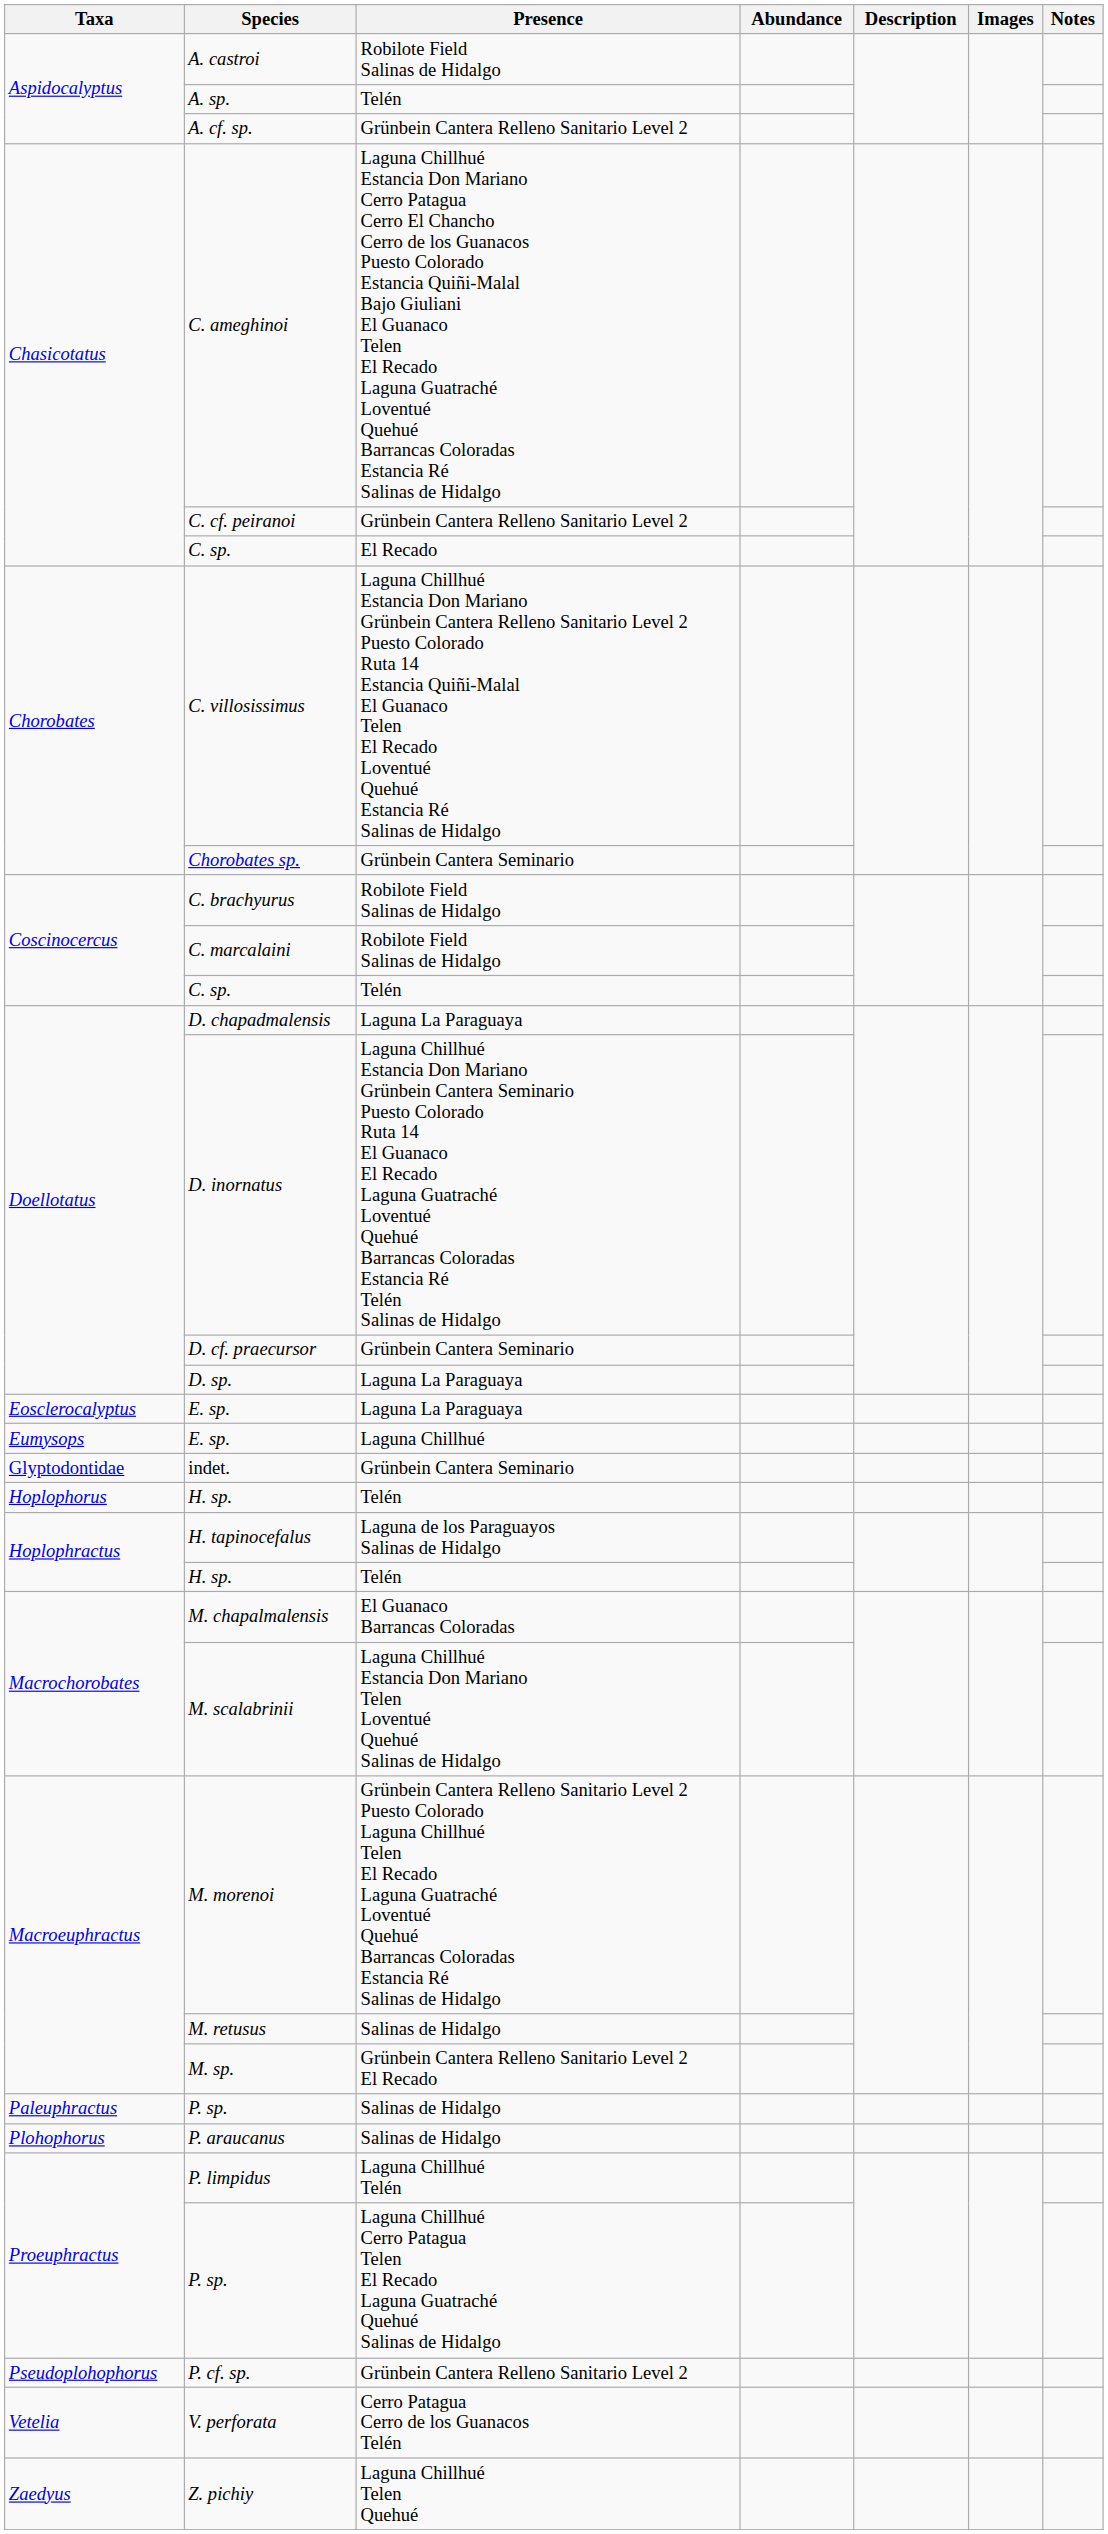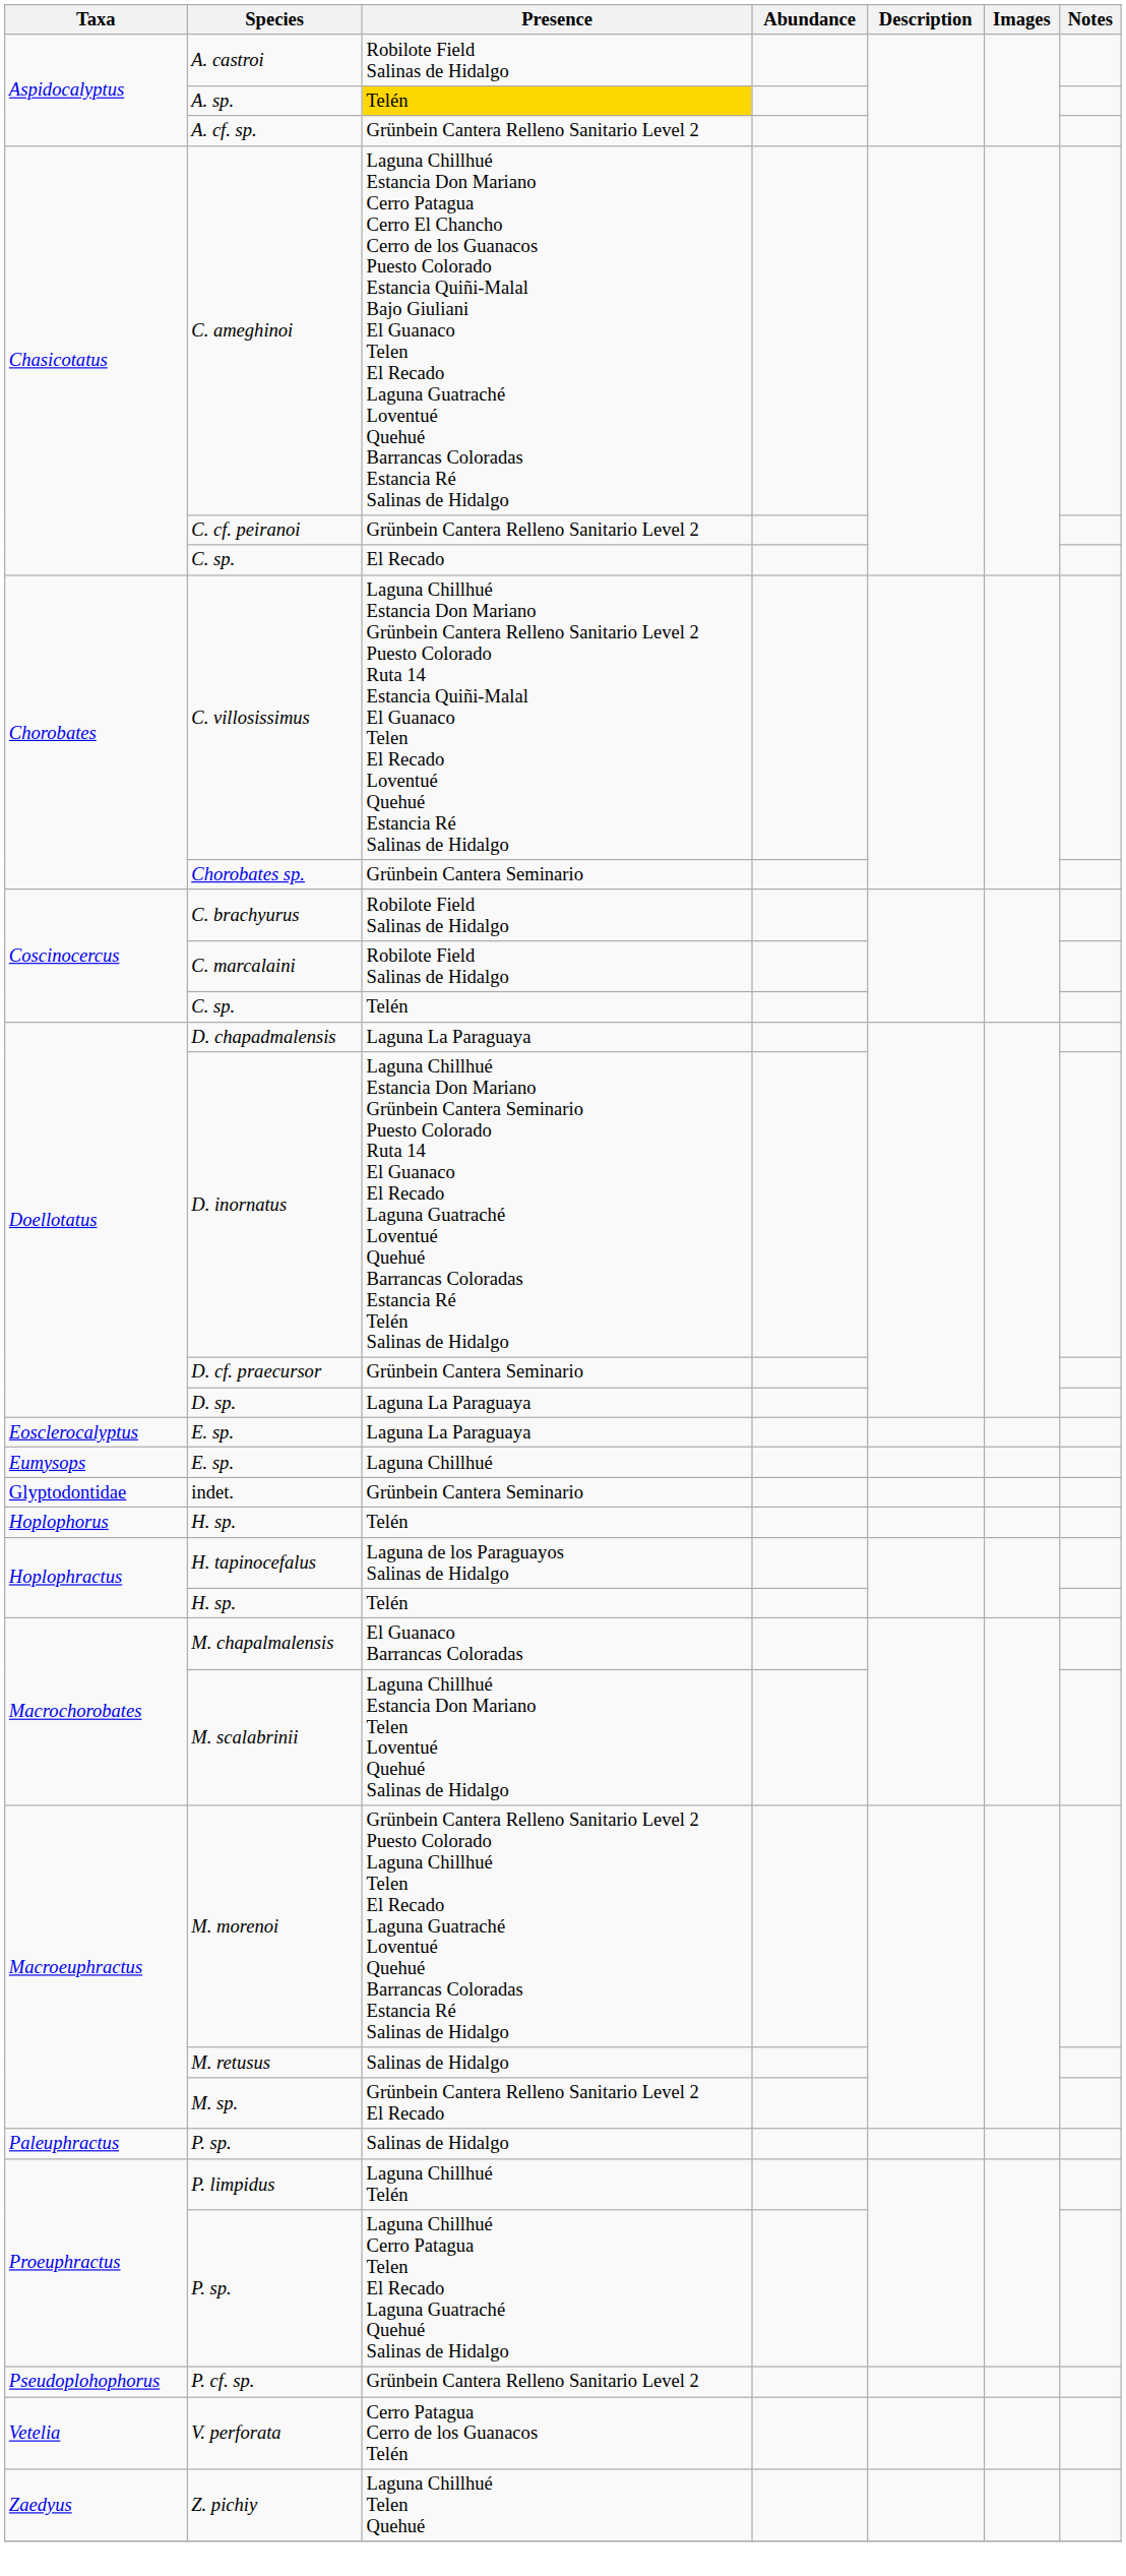 <table class="wikitable sortable" align="center" width="75%">
 <tr>
 <th>Taxa</th>
 <th>Species</th>
 <th>Presence</th>
 <th>Abundance</th>
 <th>Description</th>
 <th>Images</th>
 <th>Notes</th>
 </tr>
 <tr>
 <td rowspan =3><em><a href='#'>Aspidocalyptus</a></em></td>
 <td><em>A. castroi</em></td>
 <td>Robilote Field<br>Salinas de Hidalgo</td>
 <td></td>
 <td rowspan = 3></td>
 <td rowspan = 3></td>
 <td align=center></td>
 </tr>
 <tr>
 <td><em>A. sp.</em></td>
-<td>Telén</td>
+<td style="background: gold;">Telén</td>
 <td></td>
 <td align=center></td>
 </tr>
 <tr>
 <td><em>A. cf. sp.</em></td>
 <td>Grünbein Cantera Relleno Sanitario Level 2</td>
 <td></td>
 <td align=center></td>
 </tr>
 <tr>
 <td rowspan = 3><em><a href='#'>Chasicotatus</a></em></td>
 <td><em>C. ameghinoi</em></td>
 <td>Laguna Chillhué<br>Estancia Don Mariano<br>Cerro Patagua<br>Cerro El Chancho<br>Cerro de los Guanacos<br>Puesto Colorado<br>Estancia Quiñi-Malal<br>Bajo Giuliani<br>El Guanaco<br>Telen<br>El Recado<br>Laguna Guatraché<br>Loventué<br>Quehué<br>Barrancas Coloradas<br>Estancia Ré<br>Salinas de Hidalgo</td>
 <td></td>
 <td rowspan = 3></td>
 <td rowspan = 3></td>
 <td align=center><br></td>
 </tr>
 <tr>
 <td><em>C. cf. peiranoi</em></td>
 <td>Grünbein Cantera Relleno Sanitario Level 2</td>
 <td></td>
 <td align=center></td>
 </tr>
 <tr>
 <td><em>C. sp.</em></td>
 <td>El Recado</td>
 <td></td>
 <td align=center></td>
 </tr>
 <tr>
 <td rowspan = 2><em><a href='#'>Chorobates</a></em></td>
 <td><em>C. villosissimus</em></td>
 <td>Laguna Chillhué<br>Estancia Don Mariano<br>Grünbein Cantera Relleno Sanitario Level 2<br>Puesto Colorado<br>Ruta 14<br>Estancia Quiñi-Malal<br>El Guanaco<br>Telen<br>El Recado<br>Loventué<br>Quehué<br>Estancia Ré<br>Salinas de Hidalgo</td>
 <td></td>
 <td rowspan =2></td>
 <td rowspan =2></td>
 <td align=center><br></td>
 </tr>
 <tr>
 <td><em><a href='#'>Chorobates sp.</a></em></td>
 <td>Grünbein Cantera Seminario</td>
 <td></td>
 <td align=center></td>
 </tr>
 <tr>
 <td rowspan = 3><em><a href='#'>Coscinocercus</a></em></td>
 <td><em>C. brachyurus</em></td>
 <td>Robilote Field<br>Salinas de Hidalgo</td>
 <td></td>
 <td rowspan = 3></td>
 <td rowspan = 3></td>
 <td align=center></td>
 </tr>
 <tr>
 <td><em>C. marcalaini</em></td>
 <td>Robilote Field<br>Salinas de Hidalgo</td>
 <td></td>
 <td align=center></td>
 </tr>
 <tr>
 <td><em>C. sp.</em></td>
 <td>Telén</td>
 <td></td>
 <td align=center></td>
 </tr>
 <tr>
 <td rowspan =4><em><a href='#'>Doellotatus</a></em></td>
 <td><em>D. chapadmalensis</em></td>
 <td>Laguna La Paraguaya</td>
 <td></td>
 <td rowspan =4></td>
 <td rowspan =4></td>
 <td align=center></td>
 </tr>
 <tr>
 <td><em>D. inornatus</em></td>
 <td>Laguna Chillhué<br>Estancia Don Mariano<br>Grünbein Cantera Seminario<br>Puesto Colorado<br>Ruta 14<br>El Guanaco<br>El Recado<br>Laguna Guatraché<br>Loventué<br>Quehué<br>Barrancas Coloradas<br>Estancia Ré<br>Telén<br>Salinas de Hidalgo</td>
 <td></td>
 <td align=center><br><br></td>
 </tr>
 <tr>
 <td><em>D. cf. praecursor</em></td>
 <td>Grünbein Cantera Seminario</td>
 <td></td>
 <td align=center></td>
 </tr>
 <tr>
 <td><em>D. sp.</em></td>
 <td>Laguna La Paraguaya</td>
 <td></td>
 <td align=center></td>
 </tr>
 <tr>
 <td><em><a href='#'>Eosclerocalyptus</a></em></td>
 <td><em>E. sp.</em></td>
 <td>Laguna La Paraguaya</td>
 <td></td>
 <td></td>
 <td></td>
 <td align=center></td>
 </tr>
 <tr>
 <td><em><a href='#'>Eumysops</a></em></td>
 <td><em>E. sp.</em></td>
 <td>Laguna Chillhué</td>
 <td></td>
 <td></td>
 <td></td>
 <td align=center></td>
 </tr>
 <tr>
 <td><a href='#'>Glyptodontidae</a></td>
 <td>indet.</td>
 <td>Grünbein Cantera Seminario</td>
 <td></td>
 <td></td>
 <td></td>
 <td align=center></td>
 </tr>
 <tr>
 <td><em><a href='#'>Hoplophorus</a></em></td>
 <td><em>H. sp.</em></td>
 <td>Telén</td>
 <td></td>
 <td></td>
 <td></td>
 <td align=center></td>
 </tr>
 <tr>
 <td rowspan = 2><em><a href='#'>Hoplophractus</a></em></td>
 <td><em>H. tapinocefalus</em></td>
 <td>Laguna de los Paraguayos<br>Salinas de Hidalgo</td>
 <td></td>
 <td rowspan = 2></td>
 <td rowspan = 2></td>
 <td align=center></td>
 </tr>
 <tr>
 <td><em>H. sp.</em></td>
 <td>Telén</td>
 <td></td>
 <td align=center></td>
 </tr>
 <tr>
 <td rowspan = 2><em><a href='#'>Macrochorobates</a></em></td>
 <td><em>M. chapalmalensis</em></td>
 <td>El Guanaco<br>Barrancas Coloradas</td>
 <td></td>
 <td rowspan = 2></td>
 <td rowspan = 2></td>
 <td align=center></td>
 </tr>
 <tr>
 <td><em>M. scalabrinii</em></td>
 <td>Laguna Chillhué<br>Estancia Don Mariano<br>Telen<br>Loventué<br>Quehué<br>Salinas de Hidalgo</td>
 <td></td>
 <td align=center><br></td>
 </tr>
 <tr>
 <td rowspan = 3><em><a href='#'>Macroeuphractus</a></em></td>
 <td><em>M. morenoi</em></td>
 <td>Grünbein Cantera Relleno Sanitario Level 2<br>Puesto Colorado<br>Laguna Chillhué<br>Telen<br>El Recado<br>Laguna Guatraché<br>Loventué<br>Quehué<br>Barrancas Coloradas<br>Estancia Ré<br>Salinas de Hidalgo</td>
 <td></td>
 <td rowspan = 3></td>
 <td rowspan = 3></td>
 <td align=center><br><br></td>
 </tr>
 <tr>
 <td><em>M. retusus</em></td>
 <td>Salinas de Hidalgo</td>
 <td></td>
 <td align=center></td>
 </tr>
 <tr>
 <td><em>M. sp.</em></td>
 <td>Grünbein Cantera Relleno Sanitario Level 2<br>El Recado</td>
 <td></td>
 <td align=center></td>
 </tr>
 <tr>
 <td><em><a href='#'>Paleuphractus</a></em></td>
 <td><em>P. sp.</em></td>
 <td>Salinas de Hidalgo</td>
 <td></td>
 <td></td>
 <td></td>
 <td align=center></td>
 </tr>
 <tr>
-<td><em><a href='#'>Plohophorus</a></em></td>
-<td><em>P. araucanus</em></td>
-<td>Salinas de Hidalgo</td>
-<td></td>
-<td></td>
-<td></td>
-<td align=center></td>
-</tr>
-<tr>
 <td rowspan = 2><em><a href='#'>Proeuphractus</a></em></td>
 <td><em>P. limpidus</em></td>
 <td>Laguna Chillhué<br>Telén</td>
 <td></td>
 <td rowspan = 2></td>
 <td rowspan = 2></td>
 <td align=center></td>
 </tr>
 <tr>
 <td><em>P. sp.</em></td>
 <td>Laguna Chillhué<br>Cerro Patagua<br>Telen<br>El Recado<br>Laguna Guatraché<br>Quehué<br>Salinas de Hidalgo</td>
 <td></td>
 <td align=center><br><br></td>
 </tr>
 <tr>
 <td><em><a href='#'>Pseudoplohophorus</a></em></td>
 <td><em>P. cf. sp.</em></td>
 <td>Grünbein Cantera Relleno Sanitario Level 2</td>
 <td></td>
 <td></td>
 <td></td>
 <td align=center></td>
 </tr>
 <tr>
 <td><em><a href='#'>Vetelia</a></em></td>
 <td><em>V. perforata</em></td>
 <td>Cerro Patagua<br>Cerro de los Guanacos<br>Telén</td>
 <td></td>
 <td></td>
 <td></td>
 <td align=center></td>
 </tr>
 <tr>
 <td><em><a href='#'>Zaedyus</a></em></td>
 <td><em>Z. pichiy</em></td>
 <td>Laguna Chillhué<br>Telen<br>Quehué</td>
 <td></td>
 <td></td>
 <td></td>
 <td align=center></td>
 </tr>
 <tr>
 </tr>
 </table>
